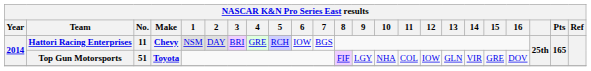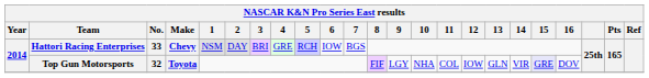 <table class="wikitable" style="text-align:center; font-size:75%">
 <tr>
 <th colspan="23"><a href='#'>NASCAR K&N Pro Series East</a> results</th>
 </tr>
 <tr>
 <th>Year</th>
 <th>Team</th>
 <th>No.</th>
 <th>Make</th>
 <th>1</th>
 <th>2</th>
 <th>3</th>
 <th>4</th>
 <th>5</th>
 <th>6</th>
 <th>7</th>
 <th>8</th>
 <th>9</th>
 <th>10</th>
 <th>11</th>
 <th>12</th>
 <th>13</th>
 <th>14</th>
 <th>15</th>
 <th>16</th>
 <th></th>
 <th>Pts</th>
 <th>Ref</th>
 </tr>
 <tr>
 <th rowspan=2><a href='#'>2014</a></th>
 <th><a href='#'>Hattori Racing Enterprises</a></th>
-<th>11</th>
+<th>33</th>
 <th><a href='#'>Chevy</a></th>
 <td style="background-color:#DFDFDF"><a href='#'>NSM</a><br></td>
 <td style="background-color:#DFDFDF"><a href='#'>DAY</a><br></td>
 <td style="background-color:#EFCFFF"><a href='#'>BRI</a><br></td>
 <td style="background-color:#DFFFDF"><a href='#'>GRE</a><br></td>
 <td style="background-color:#CFCFFF"><a href='#'>RCH</a><br></td>
 <td><a href='#'>IOW</a></td>
 <td><a href='#'>BGS</a></td>
 <td colspan=9></td>
 <th rowspan=2>25th</th>
 <th rowspan=2>165</th>
 <th rowspan=2></th>
 </tr>
 <tr>
 <th>Top Gun Motorsports</th>
-<th>51</th>
+<th>32</th>
 <th><a href='#'>Toyota</a></th>
 <td colspan=7></td>
 <td style="background-color:#EFCFFF"><a href='#'>FIF</a><br></td>
 <td><a href='#'>LGY</a></td>
 <td><a href='#'>NHA</a></td>
 <td><a href='#'>COL</a></td>
 <td><a href='#'>IOW</a></td>
 <td><a href='#'>GLN</a></td>
 <td><a href='#'>VIR</a></td>
-<td><a href='#'>GRE</a></td>
+<td style="background: lavender;"><a href='#'>GRE</a></td>
 <td><a href='#'>DOV</a></td>
 </tr>
 <tr>
 </tr>
 </table>
